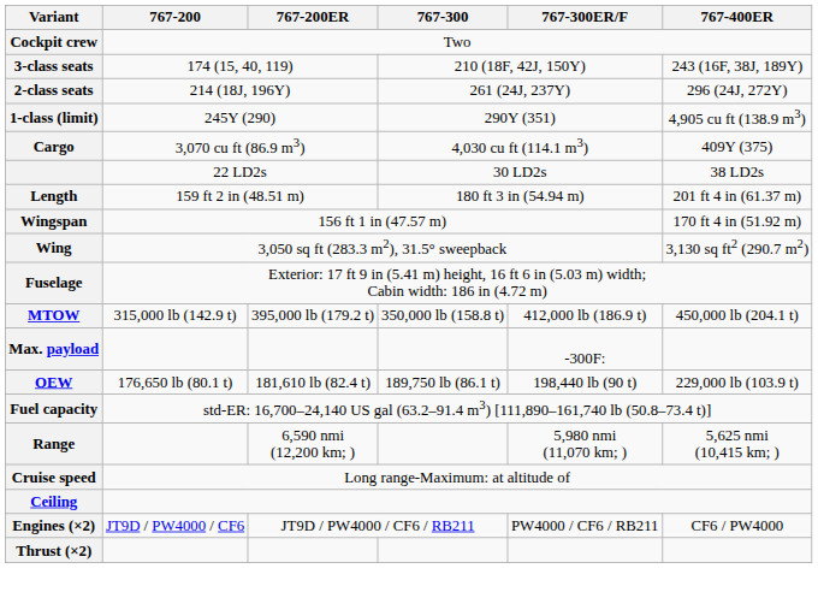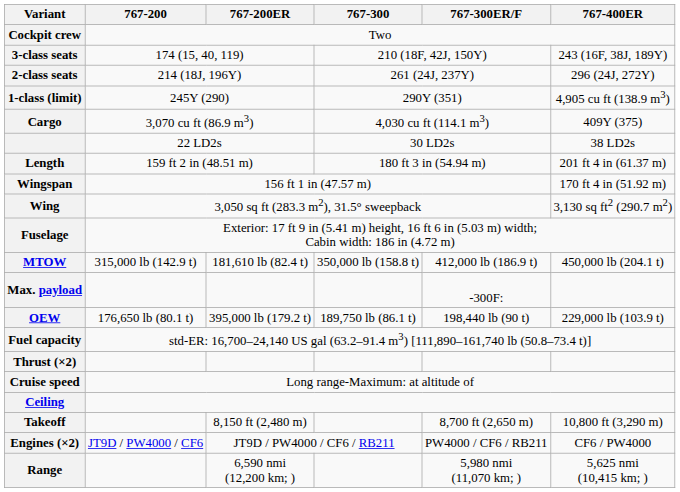 <table class="wikitable sortable sticky-header" style="text-align: center">
 <tr>
 <th>Variant</th>
 <th>767-200</th>
 <th>767-200ER</th>
 <th>767-300</th>
 <th>767-300ER/F</th>
 <th>767-400ER</th>
 </tr>
 <tr>
 <th>Cockpit crew</th>
 <td colspan=5>Two</td>
 </tr>
 <tr>
 <th>3-class seats</th>
 <td colspan=2>174 (15, 40, 119)</td>
 <td colspan=2>210 (18F, 42J, 150Y)</td>
 <td>243 (16F, 38J, 189Y)</td>
 </tr>
 <tr>
 <th>2-class seats</th>
 <td colspan=2>214 (18J, 196Y)</td>
 <td colspan=2>261 (24J, 237Y)</td>
 <td>296 (24J, 272Y)</td>
 </tr>
 <tr>
 <th>1-class (limit)</th>
 <td colspan=2>245Y (290)</td>
 <td colspan=2>290Y (351)</td>
 <td>4,905 cu ft (138.9 m<sup>3</sup>)</td>
 </tr>
 <tr>
 <th>Cargo</th>
 <td colspan=2>3,070 cu ft (86.9 m<sup>3</sup>)</td>
 <td colspan=2>4,030 cu ft (114.1 m<sup>3</sup>)</td>
 <td>409Y (375)</td>
 </tr>
 <tr>
 <th></th>
 <td colspan=2>22 LD2s</td>
 <td colspan=2>30 LD2s</td>
 <td>38 LD2s</td>
 </tr>
 <tr>
 <th>Length</th>
 <td colspan=2>159 ft 2 in (48.51 m)</td>
 <td colspan=2>180 ft 3 in (54.94 m)</td>
 <td>201 ft 4 in (61.37 m)</td>
 </tr>
 <tr>
 <th>Wingspan</th>
 <td colspan=4>156 ft 1 in (47.57 m)</td>
 <td>170 ft 4 in (51.92 m)</td>
 </tr>
 <tr>
 <th>Wing</th>
 <td colspan=4>3,050 sq ft (283.3 m<sup>2</sup>), 31.5° sweepback</td>
 <td>3,130 sq ft<sup>2</sup> (290.7 m<sup>2</sup>)</td>
 </tr>
 <tr>
 <th>Fuselage</th>
 <td colspan=5>Exterior: 17 ft 9 in (5.41 m) height, 16 ft 6 in (5.03 m) width;<br>Cabin width: 186 in (4.72 m)</td>
 </tr>
 <tr>
 <th><a href='#'>MTOW</a></th>
 <td>315,000 lb (142.9 t)</td>
-<td>395,000 lb (179.2 t)</td>
+<td>181,610 lb (82.4 t)</td>
 <td>350,000 lb (158.8 t)</td>
 <td>412,000 lb (186.9 t)</td>
 <td>450,000 lb (204.1 t)</td>
 </tr>
 <tr>
 <th>Max. <a href='#'>payload</a></th>
 <td></td>
 <td></td>
 <td></td>
 <td> <br>-300F: </td>
 <td></td>
 </tr>
 <tr>
 <th><a href='#'>OEW</a></th>
 <td>176,650 lb (80.1 t)</td>
-<td>181,610 lb (82.4 t)</td>
+<td>395,000 lb (179.2 t)</td>
 <td>189,750 lb (86.1 t)</td>
 <td>198,440 lb (90 t)</td>
 <td>229,000 lb (103.9 t)</td>
 </tr>
 <tr>
 <th>Fuel capacity</th>
 <td colspan=5>std-ER: 16,700–24,140 US gal (63.2–91.4 m<sup>3</sup>) [111,890–161,740 lb (50.8–73.4 t)]</td>
 </tr>
 <tr>
-<th>Range</th>
+<th>Thrust (×2)</th>
 <td></td>
-<td>6,590 nmi<br>(12,200 km; )</td>
 <td></td>
-<td>5,980 nmi<br>(11,070 km; )</td>
-<td>5,625 nmi<br>(10,415 km; )</td>
+<td></td>
+<td></td>
+<td></td>
 </tr>
 <tr>
 <th>Cruise speed</th>
 <td colspan=5>Long range-Maximum:  at altitude of </td>
 </tr>
 <tr>
 <th><a href='#'>Ceiling</a></th>
 <td colspan=5></td>
 </tr>
 <tr>
+<th>Takeoff</th>
+<td></td>
+<td>8,150 ft (2,480 m)</td>
+<td></td>
+<td>8,700 ft (2,650 m)</td>
+<td>10,800 ft (3,290 m)</td>
+</tr>
+<tr>
 <th>Engines (×2)</th>
 <td><a href='#'>JT9D</a> / <a href='#'>PW4000</a> / <a href='#'>CF6</a></td>
 <td colspan=2>JT9D / PW4000 / CF6 / <a href='#'>RB211</a></td>
 <td>PW4000 / CF6 / RB211</td>
 <td>CF6 / PW4000</td>
 </tr>
 <tr>
-<th>Thrust (×2)</th>
+<th>Range</th>
 <td></td>
+<td>6,590 nmi<br>(12,200 km; )</td>
 <td></td>
-<td></td>
-<td></td>
-<td></td>
+<td>5,980 nmi<br>(11,070 km; )</td>
+<td>5,625 nmi<br>(10,415 km; )</td>
 </tr>
 </table>
